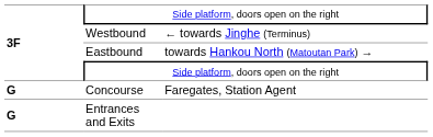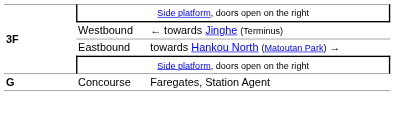 <table cellspacing=0 cellpadding=3>
 <tr>
 <td style="border-bottom:solid 1px gray;border-top:solid 1px gray;" rowspan=4 width=100><strong>3F</strong></td>
 <td style="border-right:solid 2px black;border-left:solid 2px black;border-top:solid 1px gray;border-bottom:solid 2px black;text-align:center;" colspan=2><small><a href='#'>Side platform</a>, doors open on the right</small></td>
 </tr>
 <tr>
 <td style="border-top:solid 0px gray;" width=100>Westbound</td>
 <td style="border-top:solid 0px gray;" width=350>←  towards <a href='#'>Jinghe</a> <small>(Terminus)</small></td>
 </tr>
 <tr>
 <td style="border-top:solid 1px gray;border-bottom:solid 0px gray;">Eastbound</td>
 <td style="border-top:solid 1px gray;border-bottom:solid 0px gray;">  towards <a href='#'>Hankou North</a> <small>(<a href='#'>Matoutan Park</a>)</small> →</td>
 </tr>
 <tr>
 <td style="border-right:solid 2px black;border-left:solid 2px black;border-top:solid 2px black;border-bottom:solid 1px gray;text-align:center;" colspan=2><small><a href='#'>Side platform</a>, doors open on the right</small></td>
 </tr>
 <tr>
 <td style="border-bottom:solid 1px gray;"><strong>G</strong></td>
 <td style="border-bottom:solid 1px gray;">Concourse</td>
 <td style="border-bottom:solid 1px gray;">Faregates, Station Agent</td>
 </tr>
-<tr>
-<td style="border-bottom:solid 1px gray;"><strong>G</strong></td>
-<td style="border-bottom:solid 1px gray;">Entrances and Exits</td>
-<td style="border-bottom:solid 1px gray;"></td>
-</tr>
 </table>
